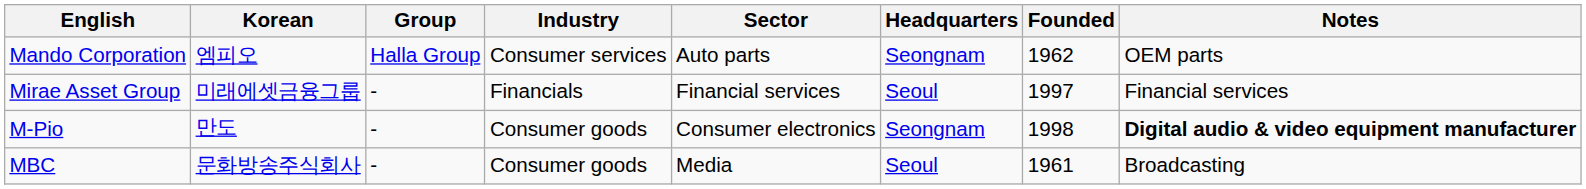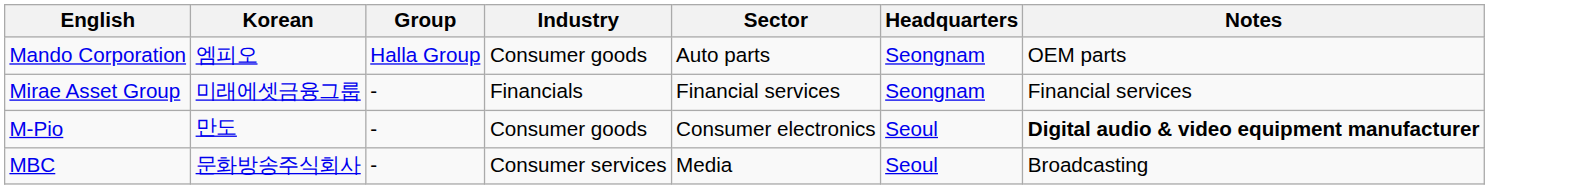 <table class="wikitable sortable">
 <tr>
 <th>English</th>
 <th>Korean</th>
 <th>Group</th>
 <th>Industry</th>
 <th>Sector</th>
 <th>Headquarters</th>
-<th>Founded</th>
 <th class="unsortable">Notes</th>
 </tr>
 <tr>
 <td><a href='#'>Mando Corporation</a></td>
 <td><a href='#'>엠피오</a></td>
 <td><a href='#'>Halla Group</a></td>
-<td>Consumer services</td>
+<td>Consumer goods</td>
 <td>Auto parts</td>
 <td><a href='#'>Seongnam</a></td>
-<td>1962</td>
 <td>OEM parts</td>
 </tr>
 <tr>
 <td><a href='#'>Mirae Asset Group</a></td>
 <td><a href='#'>미래에셋금융그룹</a></td>
 <td>-</td>
 <td>Financials</td>
 <td>Financial services</td>
-<td><a href='#'>Seoul</a></td>
-<td>1997</td>
+<td><a href='#'>Seongnam</a></td>
 <td>Financial services</td>
 </tr>
 <tr>
 <td><a href='#'>M-Pio</a></td>
 <td><a href='#'>만도</a></td>
 <td>-</td>
 <td>Consumer goods</td>
 <td>Consumer electronics</td>
-<td><a href='#'>Seongnam</a></td>
-<td>1998</td>
+<td><a href='#'>Seoul</a></td>
 <td><strong>Digital audio & video equipment manufacturer</strong></td>
 </tr>
 <tr>
 <td><a href='#'>MBC</a></td>
 <td><a href='#'>문화방송주식회사</a></td>
 <td>-</td>
-<td>Consumer goods</td>
+<td>Consumer services</td>
 <td>Media</td>
 <td><a href='#'>Seoul</a></td>
-<td>1961</td>
 <td>Broadcasting</td>
 </tr>
 </table>
